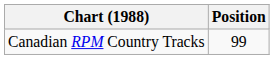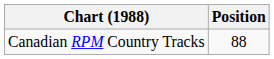 <table class="wikitable sortable">
 <tr>
 <th>Chart (1988)</th>
 <th>Position</th>
 </tr>
 <tr>
 <td align="left">Canadian <em><a href='#'>RPM</a></em> Country Tracks</td>
-<td align="center">99</td>
+<td align="center">88</td>
 </tr>
 </table>
